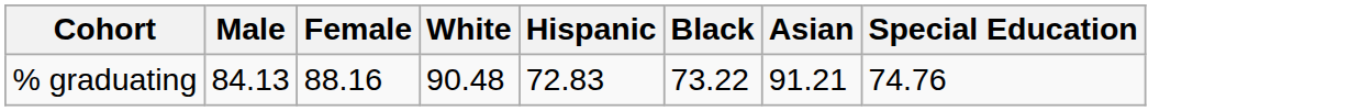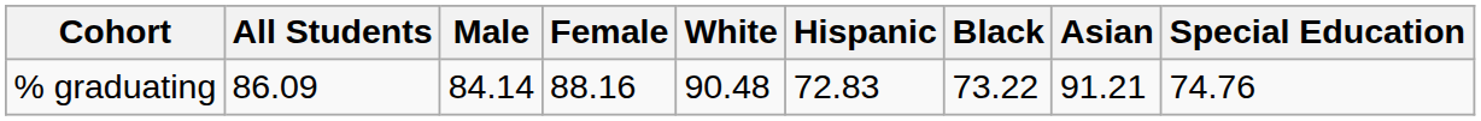 <table class="wikitable">
 <tr>
 <th>Cohort</th>
+<th>All Students</th>
 <th>Male</th>
 <th>Female</th>
 <th>White</th>
 <th>Hispanic</th>
 <th>Black</th>
 <th>Asian</th>
 <th>Special Education</th>
 </tr>
 <tr>
 <td>% graduating</td>
-<td>84.13</td>
+<td>86.09</td>
+<td>84.14</td>
 <td>88.16</td>
 <td>90.48</td>
 <td>72.83</td>
 <td>73.22</td>
 <td>91.21</td>
 <td>74.76</td>
 </tr>
 </table>
